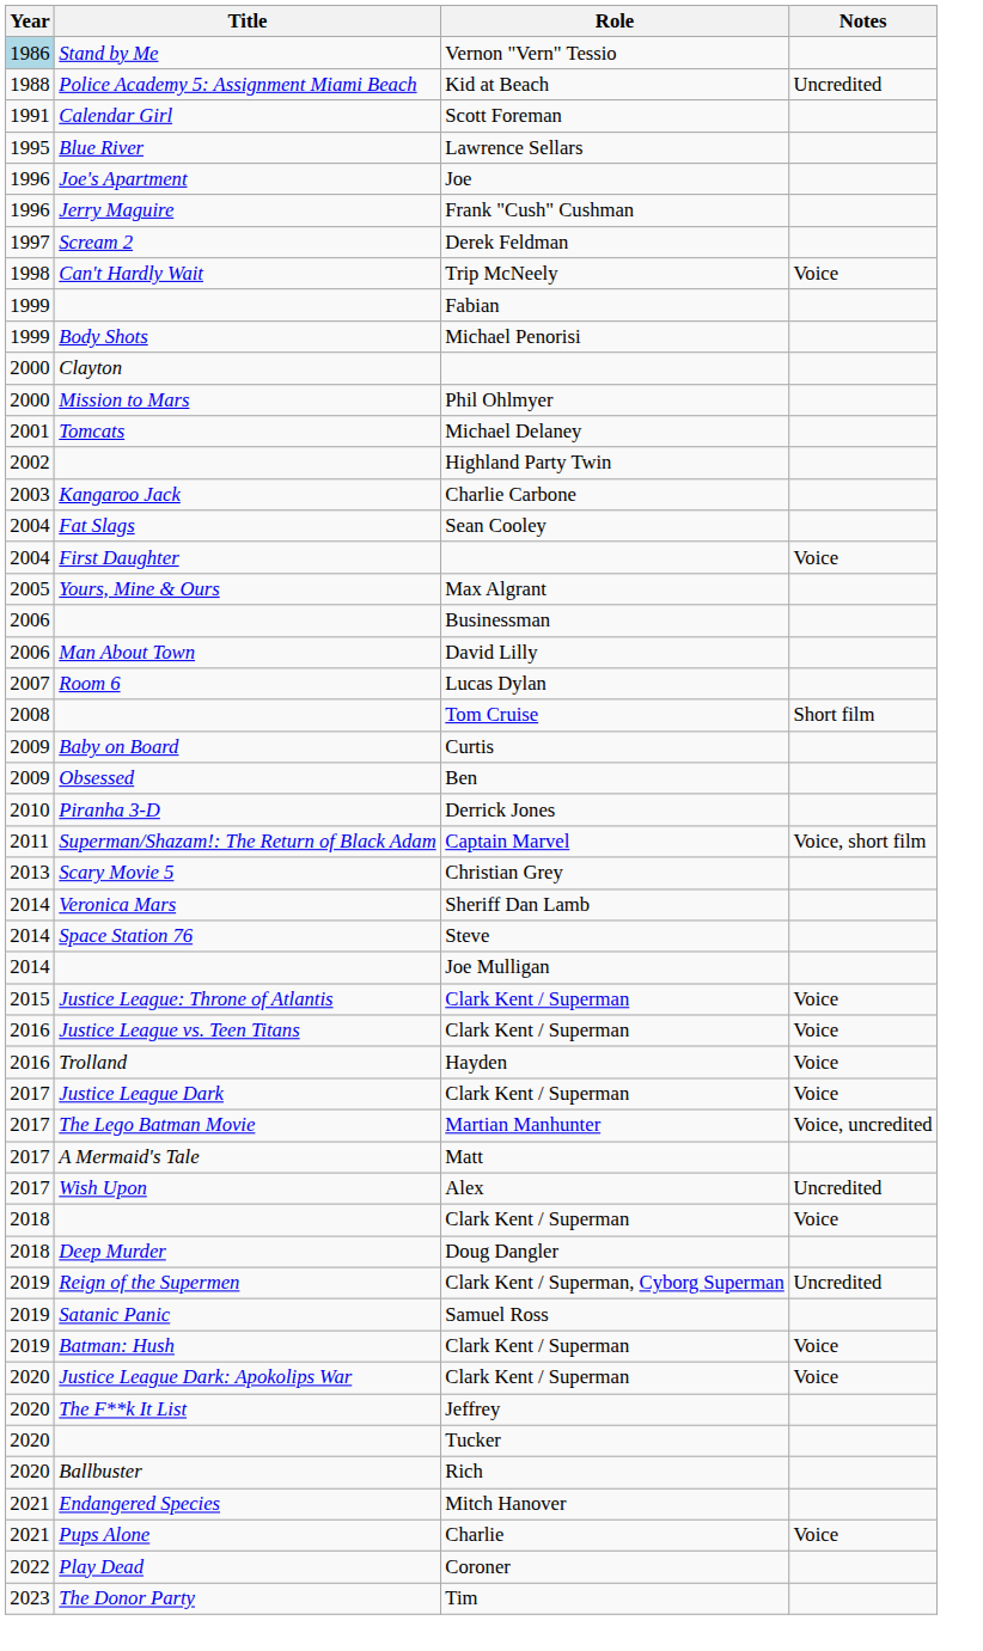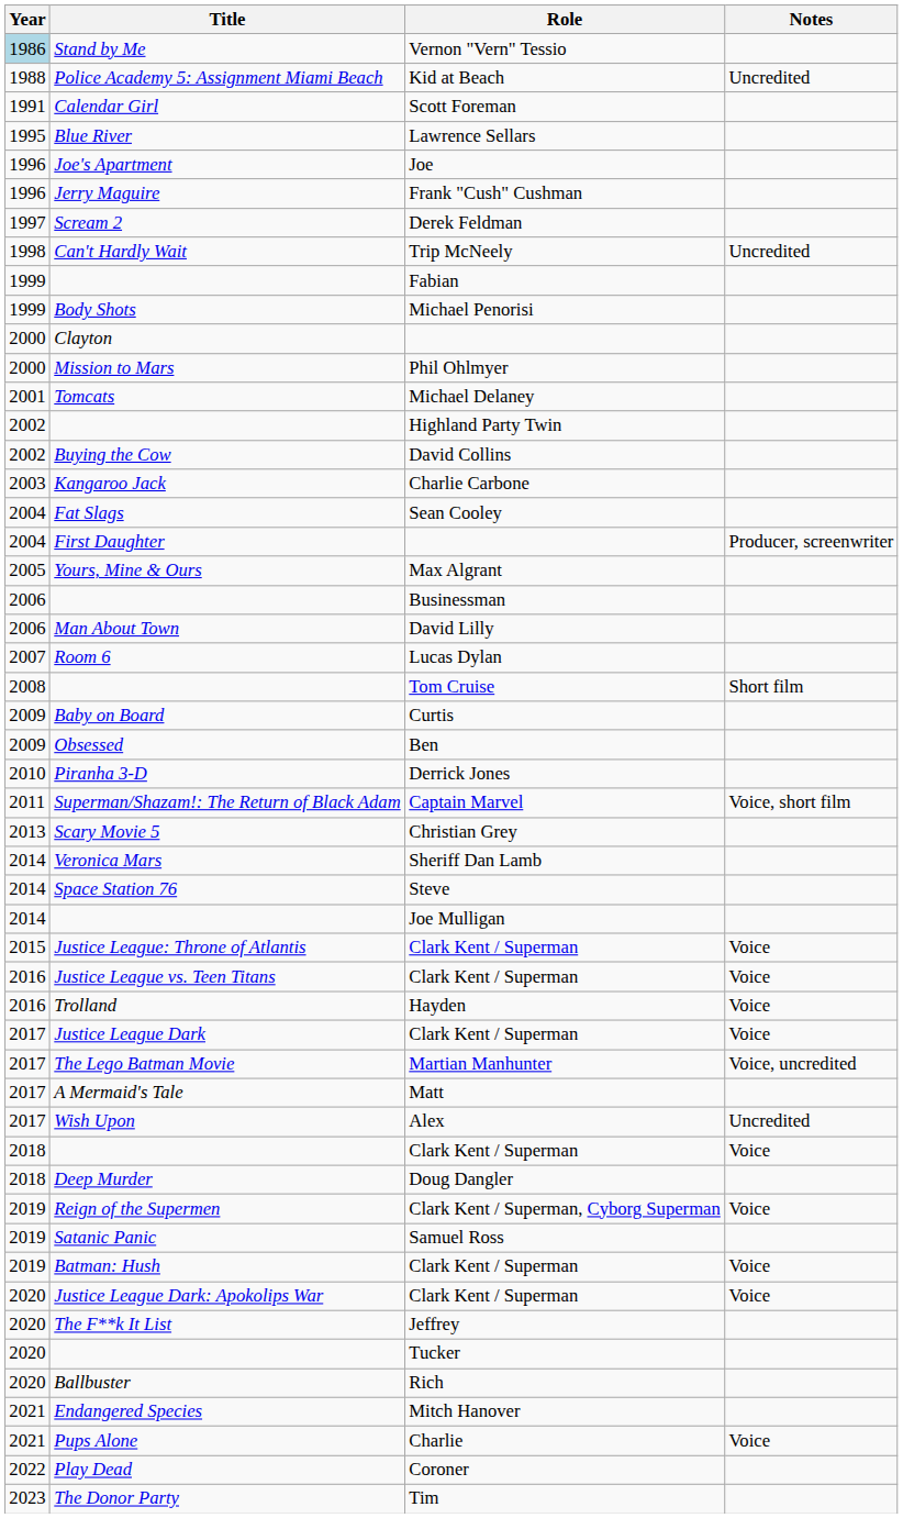 <table class="wikitable sortable">
 <tr>
 <th scope="col">Year</th>
 <th scope="col">Title</th>
 <th scope="col">Role</th>
 <th scope="col" class="unsortable">Notes</th>
 </tr>
 <tr>
 <td style="background: lightblue;">1986</td>
 <td><em><a href='#'>Stand by Me</a></em></td>
 <td>Vernon "Vern" Tessio</td>
 <td></td>
 </tr>
 <tr>
 <td>1988</td>
 <td><em><a href='#'>Police Academy 5: Assignment Miami Beach</a></em></td>
 <td>Kid at Beach</td>
 <td>Uncredited</td>
 </tr>
 <tr>
 <td>1991</td>
 <td><em><a href='#'>Calendar Girl</a></em></td>
 <td>Scott Foreman</td>
 <td></td>
 </tr>
 <tr>
 <td>1995</td>
 <td><em><a href='#'>Blue River</a></em></td>
 <td>Lawrence Sellars</td>
 <td></td>
 </tr>
 <tr>
 <td>1996</td>
 <td><em><a href='#'>Joe's Apartment</a></em></td>
 <td>Joe</td>
 <td></td>
 </tr>
 <tr>
 <td>1996</td>
 <td><em><a href='#'>Jerry Maguire</a></em></td>
 <td>Frank "Cush" Cushman</td>
 <td></td>
 </tr>
 <tr>
 <td>1997</td>
 <td><em><a href='#'>Scream 2</a></em></td>
 <td>Derek Feldman</td>
 <td></td>
 </tr>
 <tr>
 <td>1998</td>
 <td><em><a href='#'>Can't Hardly Wait</a></em></td>
 <td>Trip McNeely</td>
-<td>Voice</td>
+<td>Uncredited</td>
 </tr>
 <tr>
 <td>1999</td>
 <td><em></em></td>
 <td>Fabian</td>
 <td></td>
 </tr>
 <tr>
 <td>1999</td>
 <td><em><a href='#'>Body Shots</a></em></td>
 <td>Michael Penorisi</td>
 <td></td>
 </tr>
 <tr>
 <td>2000</td>
 <td><em>Clayton</em></td>
 <td></td>
 <td></td>
 </tr>
 <tr>
 <td>2000</td>
 <td><em><a href='#'>Mission to Mars</a></em></td>
 <td>Phil Ohlmyer</td>
 <td></td>
 </tr>
 <tr>
 <td>2001</td>
 <td><em><a href='#'>Tomcats</a></em></td>
 <td>Michael Delaney</td>
 <td></td>
 </tr>
 <tr>
 <td>2002</td>
 <td><em></em></td>
 <td>Highland Party Twin</td>
 <td></td>
 </tr>
 <tr>
+<td>2002</td>
+<td><em><a href='#'>Buying the Cow</a></em></td>
+<td>David Collins</td>
+<td></td>
+</tr>
+<tr>
 <td>2003</td>
 <td><em><a href='#'>Kangaroo Jack</a></em></td>
 <td>Charlie Carbone</td>
 <td></td>
 </tr>
 <tr>
 <td>2004</td>
 <td><em><a href='#'>Fat Slags</a></em></td>
 <td>Sean Cooley</td>
 <td></td>
 </tr>
 <tr>
 <td>2004</td>
 <td><em><a href='#'>First Daughter</a></em></td>
 <td></td>
-<td>Voice</td>
+<td>Producer, screenwriter</td>
 </tr>
 <tr>
 <td>2005</td>
 <td><em><a href='#'>Yours, Mine & Ours</a></em></td>
 <td>Max Algrant</td>
 <td></td>
 </tr>
 <tr>
 <td>2006</td>
 <td><em></em></td>
 <td>Businessman</td>
 <td></td>
 </tr>
 <tr>
 <td>2006</td>
 <td><em><a href='#'>Man About Town</a></em></td>
 <td>David Lilly</td>
 <td></td>
 </tr>
 <tr>
 <td>2007</td>
 <td><em><a href='#'>Room 6</a></em></td>
 <td>Lucas Dylan</td>
 <td></td>
 </tr>
 <tr>
 <td>2008</td>
 <td><em></em></td>
 <td><a href='#'>Tom Cruise</a></td>
 <td>Short film</td>
 </tr>
 <tr>
 <td>2009</td>
 <td><em><a href='#'>Baby on Board</a></em></td>
 <td>Curtis</td>
 <td></td>
 </tr>
 <tr>
 <td>2009</td>
 <td><em><a href='#'>Obsessed</a></em></td>
 <td>Ben</td>
 <td></td>
 </tr>
 <tr>
 <td>2010</td>
 <td><em><a href='#'>Piranha 3-D</a></em></td>
 <td>Derrick Jones</td>
 <td></td>
 </tr>
 <tr>
 <td>2011</td>
 <td><em><a href='#'>Superman/Shazam!: The Return of Black Adam</a></em></td>
 <td><a href='#'>Captain Marvel</a></td>
 <td>Voice, short film</td>
 </tr>
 <tr>
 <td>2013</td>
 <td><em><a href='#'>Scary Movie 5</a></em></td>
 <td>Christian Grey</td>
 <td></td>
 </tr>
 <tr>
 <td>2014</td>
 <td><em><a href='#'>Veronica Mars</a></em></td>
 <td>Sheriff Dan Lamb</td>
 <td></td>
 </tr>
 <tr>
 <td>2014</td>
 <td><em><a href='#'>Space Station 76</a></em></td>
 <td>Steve</td>
 <td></td>
 </tr>
 <tr>
 <td>2014</td>
 <td><em></em></td>
 <td>Joe Mulligan</td>
 <td></td>
 </tr>
 <tr>
 <td>2015</td>
 <td><em><a href='#'>Justice League: Throne of Atlantis</a></em></td>
 <td><a href='#'>Clark Kent / Superman</a></td>
 <td>Voice</td>
 </tr>
 <tr>
 <td>2016</td>
 <td><em><a href='#'>Justice League vs. Teen Titans</a></em></td>
 <td>Clark Kent / Superman</td>
 <td>Voice</td>
 </tr>
 <tr>
 <td>2016</td>
 <td><em>Trolland</em></td>
 <td>Hayden</td>
 <td>Voice</td>
 </tr>
 <tr>
 <td>2017</td>
 <td><em><a href='#'>Justice League Dark</a></em></td>
 <td>Clark Kent / Superman</td>
 <td>Voice</td>
 </tr>
 <tr>
 <td>2017</td>
 <td><em><a href='#'>The Lego Batman Movie</a></em></td>
 <td><a href='#'>Martian Manhunter</a></td>
 <td>Voice, uncredited</td>
 </tr>
 <tr>
 <td>2017</td>
 <td><em>A Mermaid's Tale</em></td>
 <td>Matt</td>
 <td></td>
 </tr>
 <tr>
 <td>2017</td>
 <td><em><a href='#'>Wish Upon</a></em></td>
 <td>Alex</td>
 <td>Uncredited</td>
 </tr>
 <tr>
 <td>2018</td>
 <td><em></em></td>
 <td>Clark Kent / Superman</td>
 <td>Voice</td>
 </tr>
 <tr>
 <td>2018</td>
 <td><em><a href='#'>Deep Murder</a></em></td>
 <td>Doug Dangler</td>
 <td></td>
 </tr>
 <tr>
 <td>2019</td>
 <td><em><a href='#'>Reign of the Supermen</a></em></td>
 <td>Clark Kent / Superman, <a href='#'>Cyborg Superman</a></td>
-<td>Uncredited</td>
+<td>Voice</td>
 </tr>
 <tr>
 <td>2019</td>
 <td><em><a href='#'>Satanic Panic</a></em></td>
 <td>Samuel Ross</td>
 <td></td>
 </tr>
 <tr>
 <td>2019</td>
 <td><em><a href='#'>Batman: Hush</a></em></td>
 <td>Clark Kent / Superman</td>
 <td>Voice</td>
 </tr>
 <tr>
 <td>2020</td>
 <td><em><a href='#'>Justice League Dark: Apokolips War</a></em></td>
 <td>Clark Kent / Superman</td>
 <td>Voice</td>
 </tr>
 <tr>
 <td>2020</td>
 <td><em><a href='#'>The F**k It List</a></em></td>
 <td>Jeffrey</td>
 <td></td>
 </tr>
 <tr>
 <td>2020</td>
 <td><em></em></td>
 <td>Tucker</td>
 <td></td>
 </tr>
 <tr>
 <td>2020</td>
 <td><em>Ballbuster</em></td>
 <td>Rich</td>
 <td></td>
 </tr>
 <tr>
 <td>2021</td>
 <td><em><a href='#'>Endangered Species</a></em></td>
 <td>Mitch Hanover</td>
 <td></td>
 </tr>
 <tr>
 <td>2021</td>
 <td><em><a href='#'>Pups Alone</a></em></td>
 <td>Charlie</td>
 <td>Voice</td>
 </tr>
 <tr>
 <td>2022</td>
 <td><em><a href='#'>Play Dead</a></em></td>
 <td>Coroner</td>
 <td></td>
 </tr>
 <tr>
 <td>2023</td>
 <td><em><a href='#'>The Donor Party</a></em></td>
 <td>Tim</td>
 </tr>
 </table>
